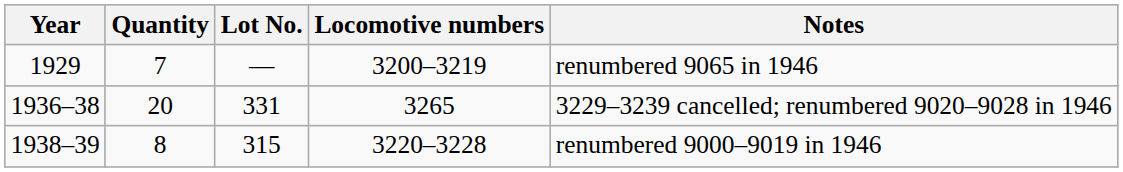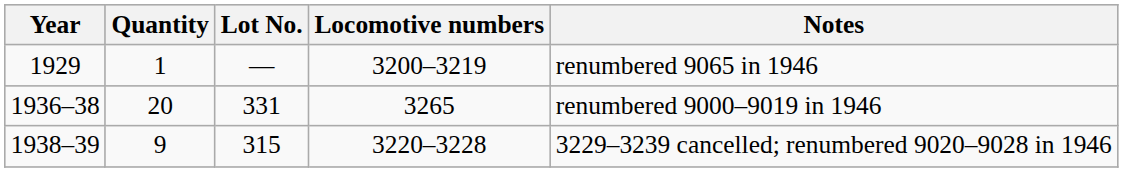 <table class="wikitable" style="text-align:center">
 <tr>
 <th>Year</th>
 <th>Quantity</th>
 <th>Lot No.</th>
 <th>Locomotive numbers</th>
 <th>Notes</th>
 </tr>
 <tr>
 <td>1929</td>
-<td>7</td>
+<td>1</td>
 <td>—</td>
 <td>3200–3219</td>
 <td align=left>renumbered 9065 in 1946</td>
 </tr>
 <tr>
 <td>1936–38</td>
 <td>20</td>
 <td>331</td>
 <td>3265</td>
-<td align=left>3229–3239 cancelled; renumbered 9020–9028 in 1946</td>
+<td align=left>renumbered 9000–9019 in 1946</td>
 </tr>
 <tr>
 <td>1938–39</td>
-<td>8</td>
+<td>9</td>
 <td>315</td>
 <td>3220–3228</td>
-<td align=left>renumbered 9000–9019 in 1946</td>
+<td align=left>3229–3239 cancelled; renumbered 9020–9028 in 1946</td>
 </tr>
 </table>
